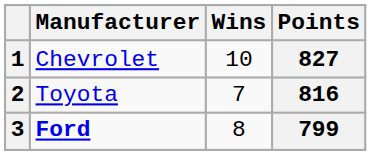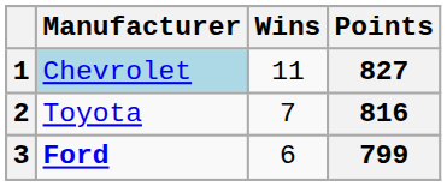 <table class="wikitable" style="font-size:85%; text-align:center;">
 <tr>
 <th></th>
 <th>Manufacturer</th>
 <th>Wins</th>
 <th>Points</th>
 </tr>
 <tr>
 <th>1</th>
-<td align=left><a href='#'>Chevrolet</a></td>
-<td>10</td>
+<td align=left style="background: lightblue;"><a href='#'>Chevrolet</a></td>
+<td>11</td>
 <th>827</th>
 </tr>
 <tr>
 <th>2</th>
 <td align=left><a href='#'>Toyota</a></td>
 <td>7</td>
 <th>816</th>
 </tr>
 <tr>
 <th>3</th>
 <td align=left><strong><a href='#'>Ford</a></strong></td>
-<td>8</td>
+<td>6</td>
 <th>799</th>
 </tr>
 </table>
